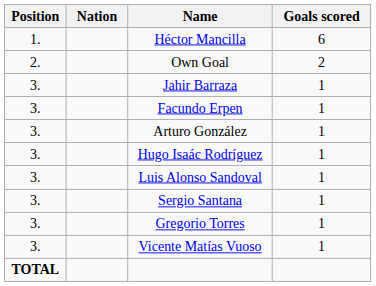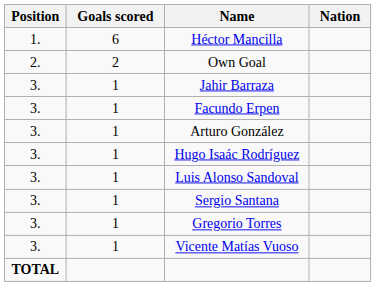 <table class="wikitable" style="font-size: 95%; text-align: center;">
 <tr>
 <th width=60>Position</th>
+<th width=100>Goals scored</th>
+<th width=150>Name</th>
 <th width=60>Nation</th>
-<th width=150>Name</th>
-<th width=100>Goals scored</th>
 </tr>
 <tr>
 <td>1.</td>
+<td>6</td>
+<td><a href='#'>Héctor Mancilla</a></td>
 <td></td>
-<td><a href='#'>Héctor Mancilla</a></td>
-<td>6</td>
 </tr>
 <tr>
 <td>2.</td>
+<td>2</td>
+<td>Own Goal</td>
 <td></td>
-<td>Own Goal</td>
-<td>2</td>
 </tr>
 <tr>
 <td>3.</td>
+<td>1</td>
+<td><a href='#'>Jahir Barraza</a></td>
 <td></td>
-<td><a href='#'>Jahir Barraza</a></td>
-<td>1</td>
 </tr>
 <tr>
 <td>3.</td>
+<td>1</td>
+<td><a href='#'>Facundo Erpen</a></td>
 <td></td>
-<td><a href='#'>Facundo Erpen</a></td>
-<td>1</td>
 </tr>
 <tr>
 <td>3.</td>
+<td>1</td>
+<td>Arturo González</td>
 <td></td>
-<td>Arturo González</td>
-<td>1</td>
 </tr>
 <tr>
 <td>3.</td>
+<td>1</td>
+<td><a href='#'>Hugo Isaác Rodríguez</a></td>
 <td></td>
-<td><a href='#'>Hugo Isaác Rodríguez</a></td>
-<td>1</td>
 </tr>
 <tr>
 <td>3.</td>
+<td>1</td>
+<td><a href='#'>Luis Alonso Sandoval</a></td>
 <td></td>
-<td><a href='#'>Luis Alonso Sandoval</a></td>
-<td>1</td>
 </tr>
 <tr>
 <td>3.</td>
+<td>1</td>
+<td><a href='#'>Sergio Santana</a></td>
 <td></td>
-<td><a href='#'>Sergio Santana</a></td>
-<td>1</td>
 </tr>
 <tr>
 <td>3.</td>
+<td>1</td>
+<td><a href='#'>Gregorio Torres</a></td>
 <td></td>
-<td><a href='#'>Gregorio Torres</a></td>
-<td>1</td>
 </tr>
 <tr>
 <td>3.</td>
+<td>1</td>
+<td><a href='#'>Vicente Matías Vuoso</a></td>
 <td></td>
-<td><a href='#'>Vicente Matías Vuoso</a></td>
-<td>1</td>
 </tr>
 <tr>
 <td><strong>TOTAL</strong></td>
 <td></td>
 <td></td>
 <td></td>
 </tr>
 </table>
